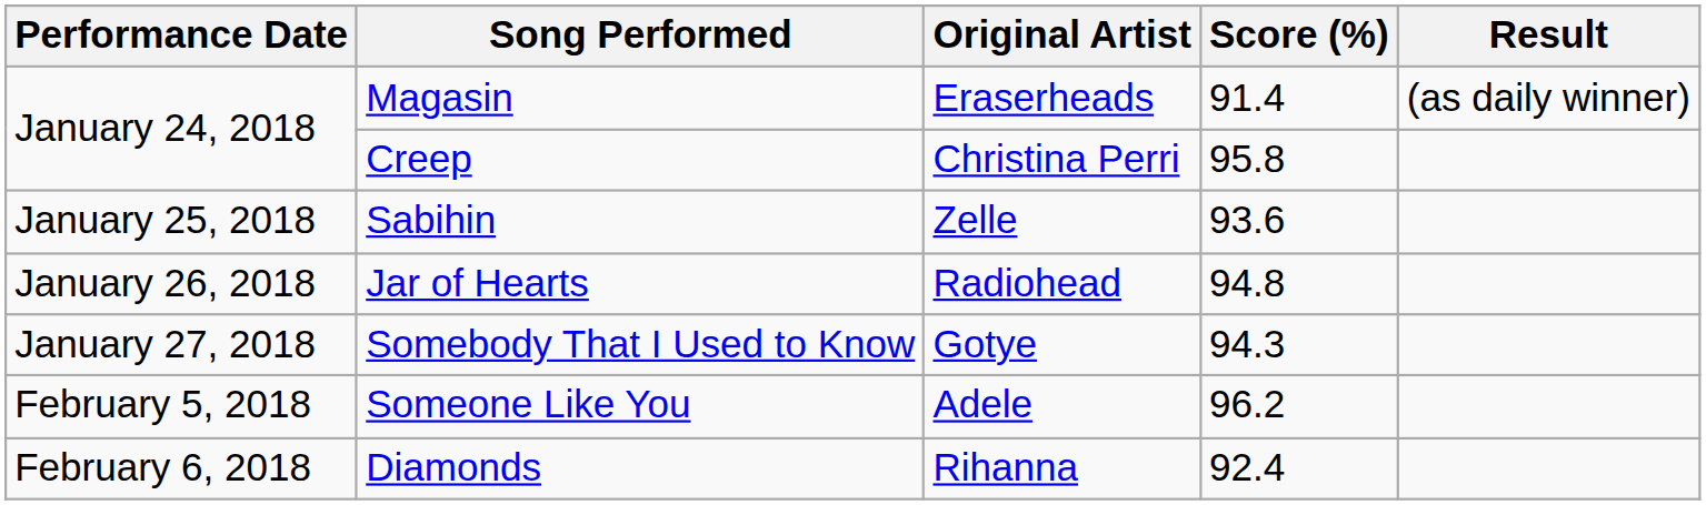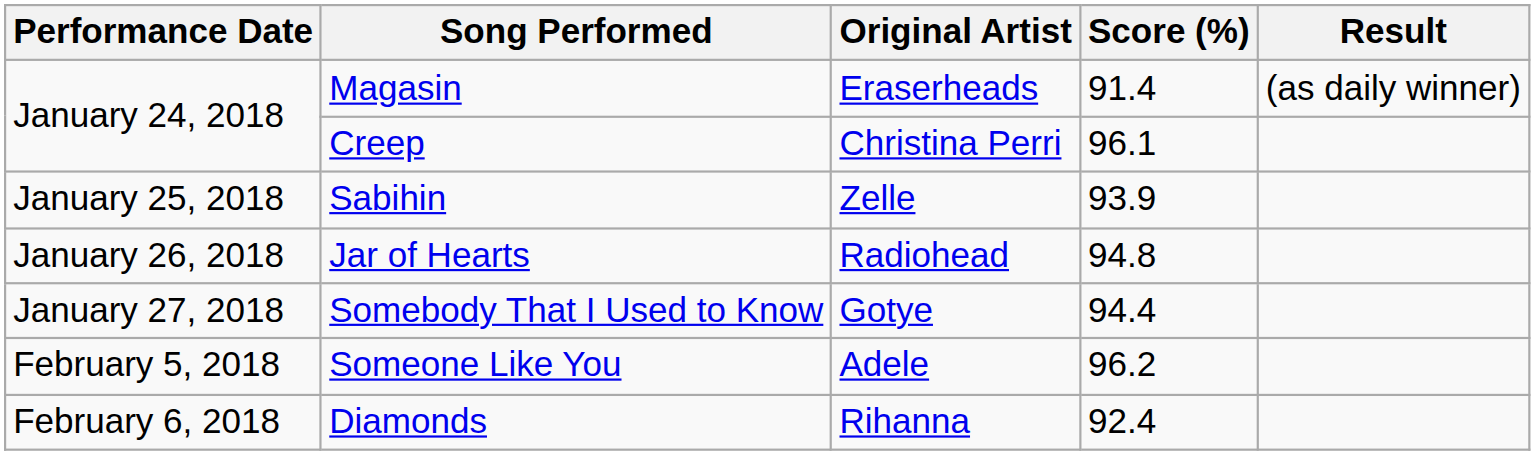 <table class="wikitable sortable">
 <tr>
 <th>Performance Date</th>
 <th>Song Performed</th>
 <th>Original Artist</th>
 <th>Score (%)</th>
 <th>Result</th>
 </tr>
 <tr>
 <td rowspan="2">January 24, 2018</td>
 <td><a href='#'>Magasin</a></td>
 <td><a href='#'>Eraserheads</a></td>
 <td>91.4</td>
 <td> (as daily winner)</td>
 </tr>
 <tr>
 <td><a href='#'>Creep</a></td>
 <td><a href='#'>Christina Perri</a></td>
-<td>95.8</td>
+<td>96.1</td>
 <td></td>
 </tr>
 <tr>
 <td>January 25, 2018</td>
 <td><a href='#'>Sabihin</a></td>
 <td><a href='#'>Zelle</a></td>
-<td>93.6</td>
+<td>93.9</td>
 <td></td>
 </tr>
 <tr>
 <td>January 26, 2018</td>
 <td><a href='#'>Jar of Hearts</a></td>
 <td><a href='#'>Radiohead</a></td>
 <td>94.8</td>
 <td></td>
 </tr>
 <tr>
 <td>January 27, 2018</td>
 <td><a href='#'>Somebody That I Used to Know</a></td>
 <td><a href='#'>Gotye</a></td>
-<td>94.3</td>
+<td>94.4</td>
 <td></td>
 </tr>
 <tr>
 <td>February 5, 2018</td>
 <td><a href='#'>Someone Like You</a></td>
 <td><a href='#'>Adele</a></td>
 <td>96.2</td>
 <td></td>
 </tr>
 <tr>
 <td>February 6, 2018</td>
 <td><a href='#'>Diamonds</a></td>
 <td><a href='#'>Rihanna</a></td>
 <td>92.4</td>
 <td></td>
 </tr>
 </table>
